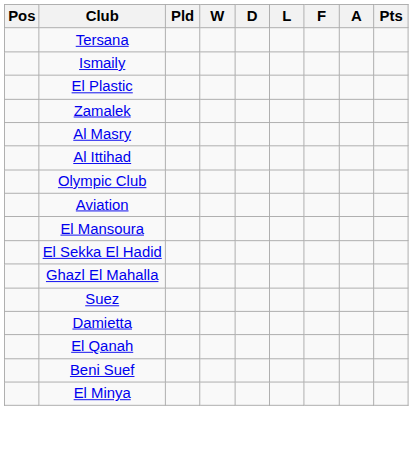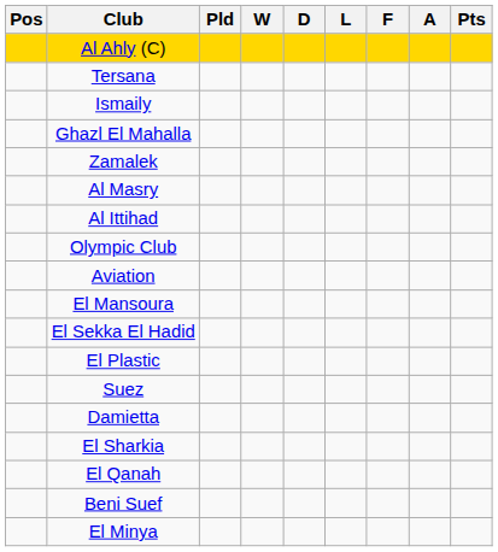 <table class="wikitable sortable" bgcolor="#f7f8ff">
 <tr>
 <th width=30>Pos</th>
 <th>Club</th>
 <th width=30>Pld</th>
 <th width=30>W</th>
 <th width=30>D</th>
 <th width=30>L</th>
 <th width=30>F</th>
 <th width=30>A</th>
 <th width=30>Pts</th>
+</tr>
+<tr bgcolor="gold" align="center">
+<td></td>
+<td><a href='#'>Al Ahly</a> (C)</td>
+<td></td>
+<td></td>
+<td></td>
+<td></td>
+<td></td>
+<td></td>
+<td></td>
 </tr>
 <tr align="center">
 <td></td>
 <td><a href='#'>Tersana</a></td>
 <td></td>
 <td></td>
 <td></td>
 <td></td>
 <td></td>
 <td></td>
 <td></td>
 </tr>
 <tr align="center">
 <td></td>
 <td><a href='#'>Ismaily</a></td>
 <td></td>
 <td></td>
 <td></td>
 <td></td>
 <td></td>
 <td></td>
 <td></td>
 </tr>
 <tr align="center">
 <td></td>
-<td><a href='#'>El Plastic</a></td>
+<td><a href='#'>Ghazl El Mahalla</a></td>
 <td></td>
 <td></td>
 <td></td>
 <td></td>
 <td></td>
 <td></td>
 <td></td>
 </tr>
 <tr align="center">
 <td></td>
 <td><a href='#'>Zamalek</a></td>
 <td></td>
 <td></td>
 <td></td>
 <td></td>
 <td></td>
 <td></td>
 <td></td>
 </tr>
 <tr align="center">
 <td></td>
 <td><a href='#'>Al Masry</a></td>
 <td></td>
 <td></td>
 <td></td>
 <td></td>
 <td></td>
 <td></td>
 <td></td>
 </tr>
 <tr align="center">
 <td></td>
 <td><a href='#'>Al Ittihad</a></td>
 <td></td>
 <td></td>
 <td></td>
 <td></td>
 <td></td>
 <td></td>
 <td></td>
 </tr>
 <tr align="center">
 <td></td>
 <td><a href='#'>Olympic Club</a></td>
 <td></td>
 <td></td>
 <td></td>
 <td></td>
 <td></td>
 <td></td>
 <td></td>
 </tr>
 <tr align="center">
 <td></td>
 <td><a href='#'>Aviation</a></td>
 <td></td>
 <td></td>
 <td></td>
 <td></td>
 <td></td>
 <td></td>
 <td></td>
 </tr>
 <tr align="center">
 <td></td>
 <td><a href='#'>El Mansoura</a></td>
 <td></td>
 <td></td>
 <td></td>
 <td></td>
 <td></td>
 <td></td>
 <td></td>
 </tr>
 <tr align="center">
 <td></td>
 <td><a href='#'>El Sekka El Hadid</a></td>
 <td></td>
 <td></td>
 <td></td>
 <td></td>
 <td></td>
 <td></td>
 <td></td>
 </tr>
 <tr align="center">
 <td></td>
-<td><a href='#'>Ghazl El Mahalla</a></td>
+<td><a href='#'>El Plastic</a></td>
 <td></td>
 <td></td>
 <td></td>
 <td></td>
 <td></td>
 <td></td>
 <td></td>
 </tr>
 <tr align="center">
 <td></td>
 <td><a href='#'>Suez</a></td>
 <td></td>
 <td></td>
 <td></td>
 <td></td>
 <td></td>
 <td></td>
 <td></td>
 </tr>
 <tr align="center">
 <td></td>
 <td><a href='#'>Damietta</a></td>
+<td></td>
+<td></td>
+<td></td>
+<td></td>
+<td></td>
+<td></td>
+<td></td>
+</tr>
+<tr align="center">
+<td></td>
+<td><a href='#'>El Sharkia</a></td>
 <td></td>
 <td></td>
 <td></td>
 <td></td>
 <td></td>
 <td></td>
 <td></td>
 </tr>
 <tr align="center">
 <td></td>
 <td><a href='#'>El Qanah</a></td>
 <td></td>
 <td></td>
 <td></td>
 <td></td>
 <td></td>
 <td></td>
 <td></td>
 </tr>
 <tr align="center">
 <td></td>
 <td><a href='#'>Beni Suef</a></td>
 <td></td>
 <td></td>
 <td></td>
 <td></td>
 <td></td>
 <td></td>
 <td></td>
 </tr>
 <tr align="center">
 <td></td>
 <td><a href='#'>El Minya</a></td>
 <td></td>
 <td></td>
 <td></td>
 <td></td>
 <td></td>
 <td></td>
 <td></td>
 </tr>
 </table>
